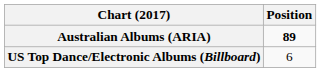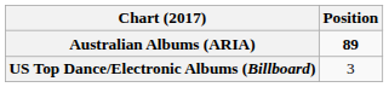 <table class="wikitable plainrowheaders" style="text-align:center">
 <tr>
 <th scope="col">Chart (2017)</th>
 <th scope="col">Position</th>
 </tr>
 <tr>
 <th scope="row">Australian Albums (ARIA)</th>
 <td><strong>89</strong></td>
 </tr>
 <tr>
 <th scope="row">US Top Dance/Electronic Albums (<em>Billboard</em>)</th>
-<td>6</td>
+<td>3</td>
 </tr>
 </table>
